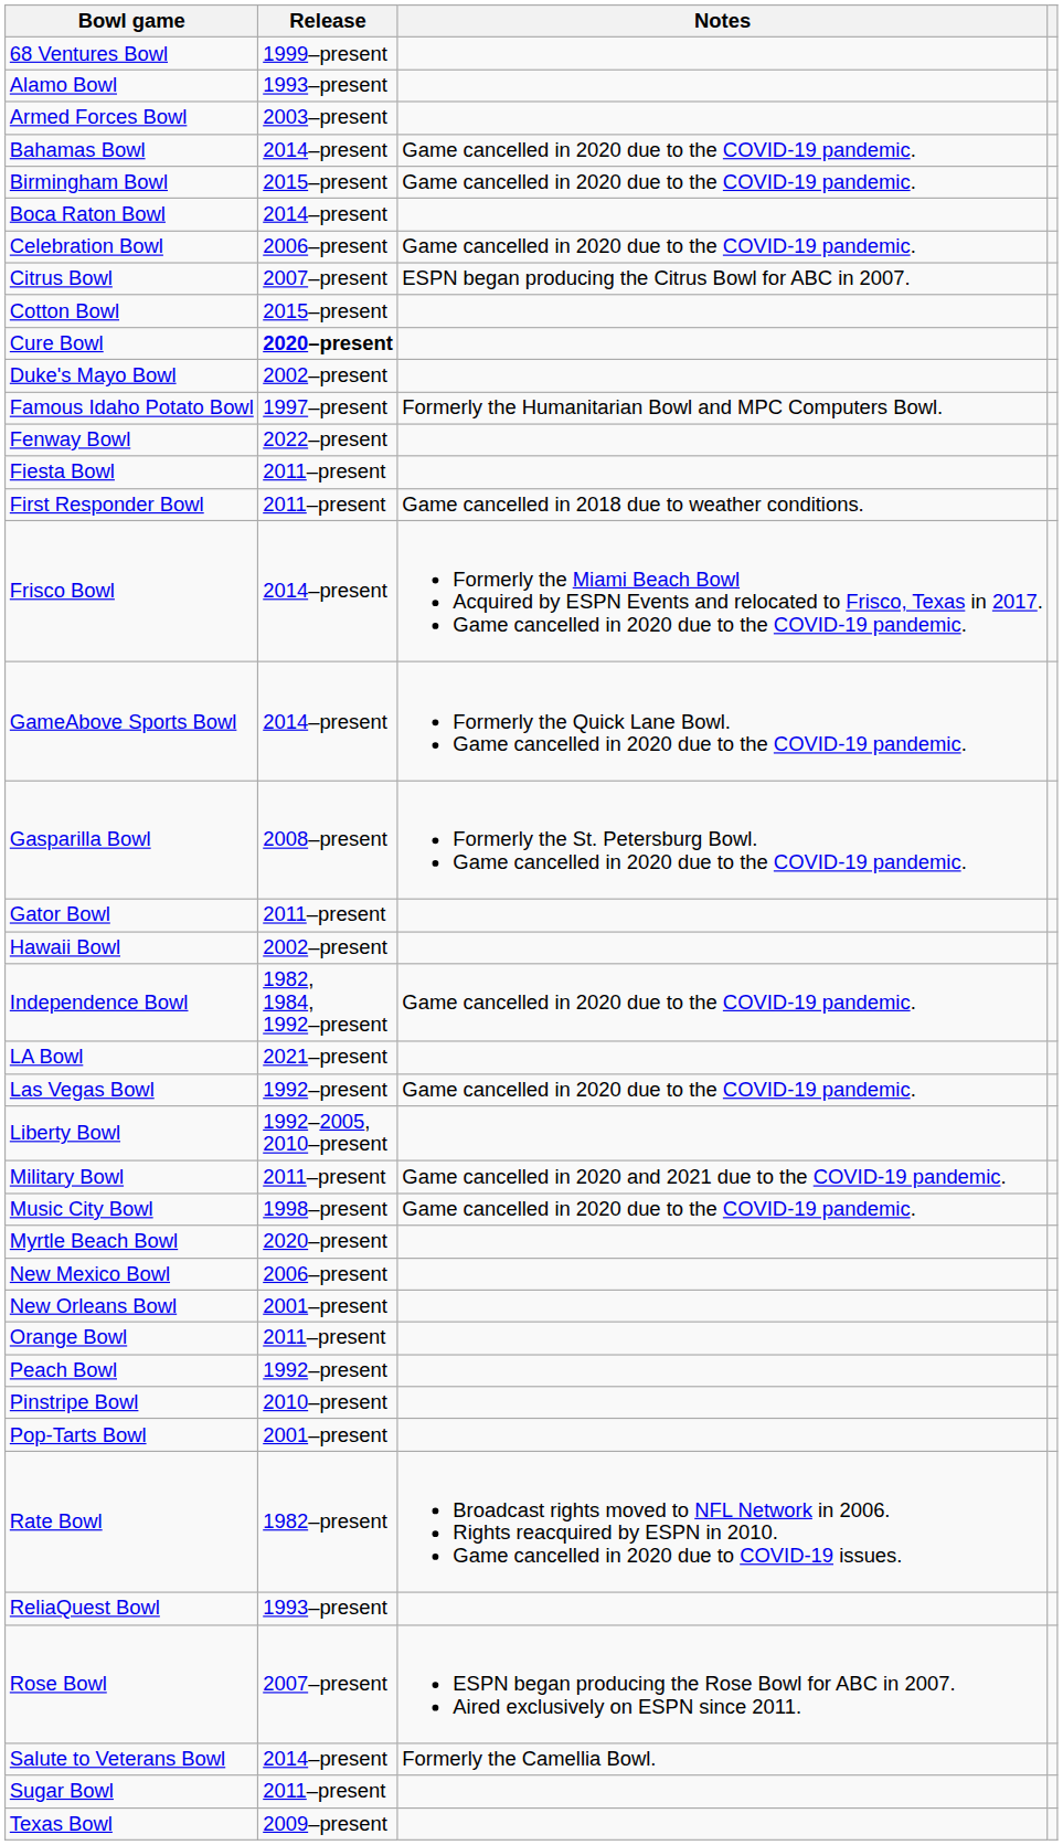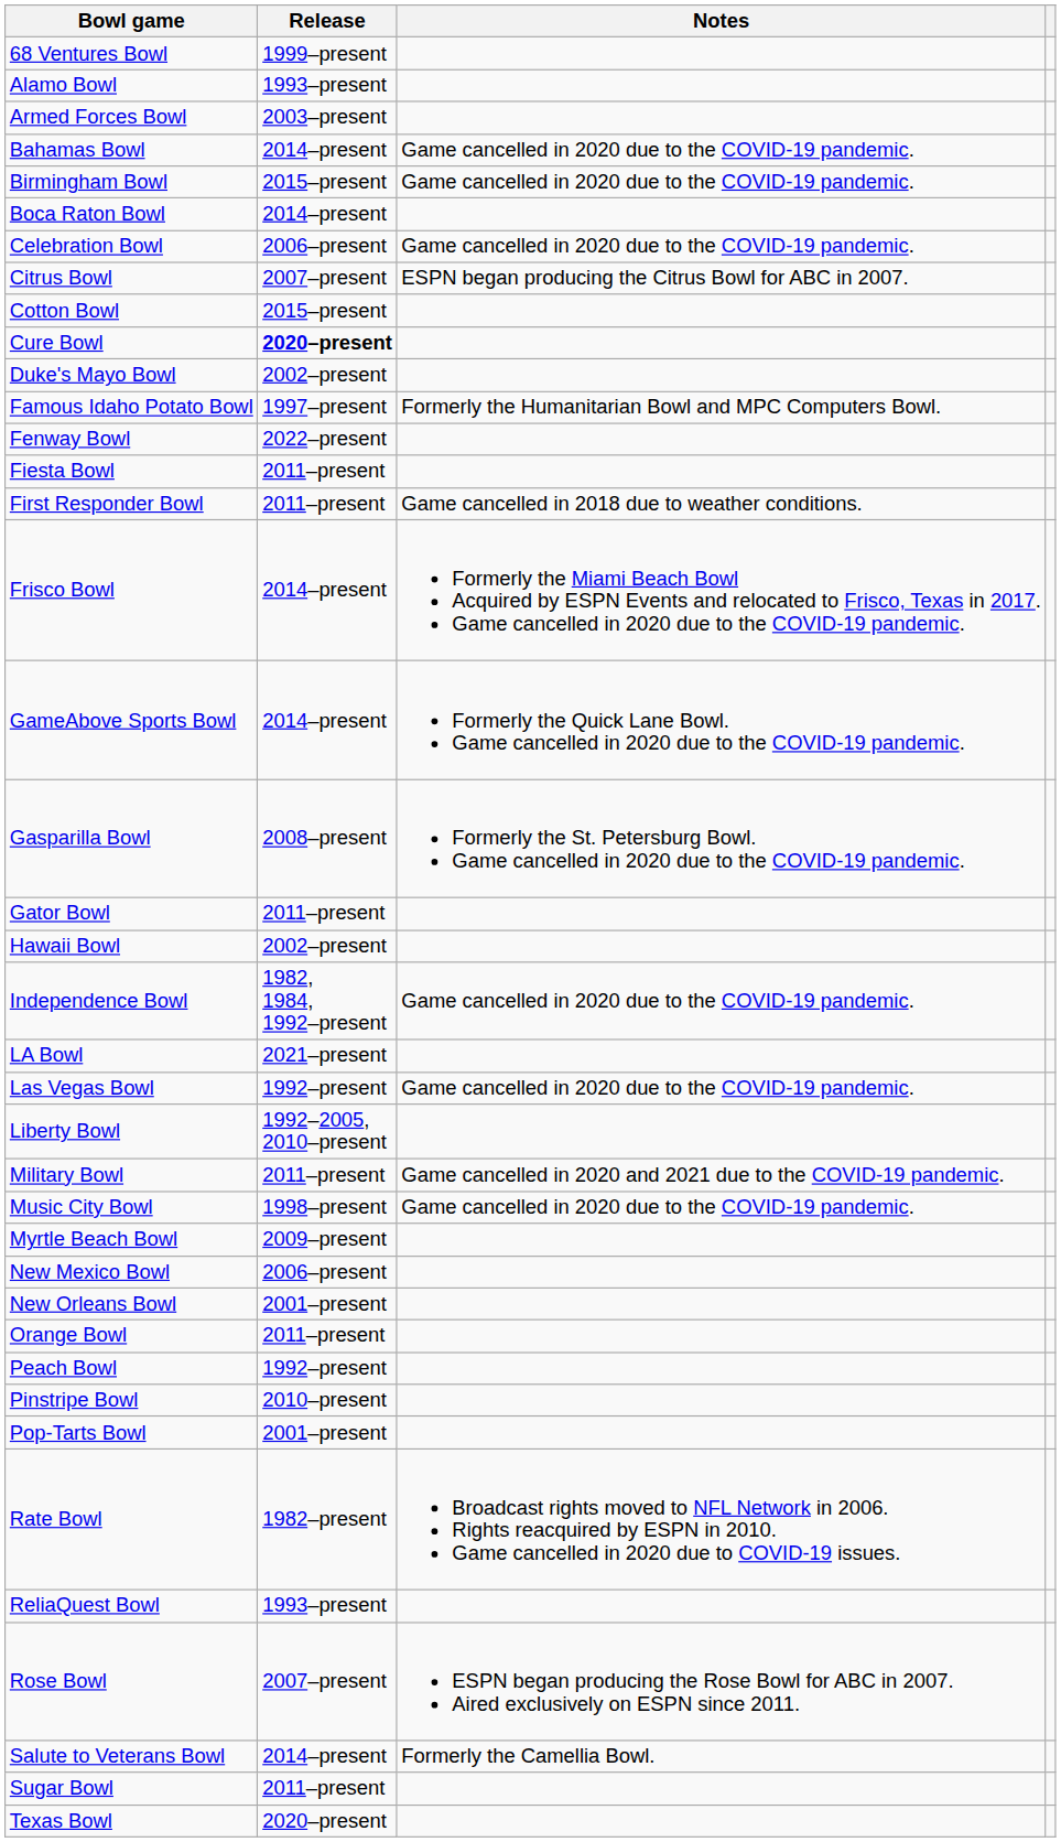 <table class="wikitable">
 <tr>
 <th>Bowl game</th>
 <th>Release</th>
 <th>Notes</th>
 <th></th>
 </tr>
 <tr>
 <td><a href='#'>68 Ventures Bowl</a></td>
 <td><a href='#'>1999</a>–present</td>
 <td></td>
 <td></td>
 </tr>
 <tr>
 <td><a href='#'>Alamo Bowl</a></td>
 <td><a href='#'>1993</a>–present</td>
 <td></td>
 <td></td>
 </tr>
 <tr>
 <td><a href='#'>Armed Forces Bowl</a></td>
 <td><a href='#'>2003</a>–present</td>
 <td></td>
 <td></td>
 </tr>
 <tr>
 <td><a href='#'>Bahamas Bowl</a></td>
 <td><a href='#'>2014</a>–present</td>
 <td>Game cancelled in 2020 due to the <a href='#'>COVID-19 pandemic</a>.</td>
 <td></td>
 </tr>
 <tr>
 <td><a href='#'>Birmingham Bowl</a></td>
 <td><a href='#'>2015</a>–present</td>
 <td>Game cancelled in 2020 due to the <a href='#'>COVID-19 pandemic</a>.</td>
 <td></td>
 </tr>
 <tr>
 <td><a href='#'>Boca Raton Bowl</a></td>
 <td><a href='#'>2014</a>–present</td>
 <td></td>
 <td></td>
 </tr>
 <tr>
 <td><a href='#'>Celebration Bowl</a></td>
 <td><a href='#'>2006</a>–present</td>
 <td>Game cancelled in 2020 due to the <a href='#'>COVID-19 pandemic</a>.</td>
 <td></td>
 </tr>
 <tr>
 <td><a href='#'>Citrus Bowl</a></td>
 <td><a href='#'>2007</a>–present</td>
 <td>ESPN began producing the Citrus Bowl for ABC in 2007.</td>
 <td></td>
 </tr>
 <tr>
 <td><a href='#'>Cotton Bowl</a> </td>
 <td><a href='#'>2015</a>–present</td>
 <td></td>
 <td></td>
 </tr>
 <tr>
 <td><a href='#'>Cure Bowl</a></td>
 <td><strong><a href='#'>2020</a>–present</strong></td>
 <td></td>
 <td></td>
 </tr>
 <tr>
 <td><a href='#'>Duke's Mayo Bowl</a></td>
 <td><a href='#'>2002</a>–present</td>
 <td></td>
 <td></td>
 </tr>
 <tr>
 <td><a href='#'>Famous Idaho Potato Bowl</a></td>
 <td><a href='#'>1997</a>–present</td>
 <td>Formerly the Humanitarian Bowl and MPC Computers Bowl.</td>
 <td></td>
 </tr>
 <tr>
 <td><a href='#'>Fenway Bowl</a></td>
 <td><a href='#'>2022</a>–present</td>
 <td></td>
 <td></td>
 </tr>
 <tr>
 <td><a href='#'>Fiesta Bowl</a> </td>
 <td><a href='#'>2011</a>–present</td>
 <td></td>
 <td></td>
 </tr>
 <tr>
 <td><a href='#'>First Responder Bowl</a></td>
 <td><a href='#'>2011</a>–present</td>
 <td>Game cancelled in 2018 due to weather conditions.</td>
 <td></td>
 </tr>
 <tr>
 <td><a href='#'>Frisco Bowl</a></td>
 <td><a href='#'>2014</a>–present</td>
 <td><br><ul><li>Formerly the <a href='#'>Miami Beach Bowl</a></li><li>Acquired by ESPN Events and relocated to <a href='#'>Frisco, Texas</a> in <a href='#'>2017</a>.</li><li>Game cancelled in 2020 due to the <a href='#'>COVID-19 pandemic</a>.</li></ul></td>
 <td><br></td>
 </tr>
 <tr>
 <td><a href='#'>GameAbove Sports Bowl</a></td>
 <td><a href='#'>2014</a>–present</td>
 <td><br><ul><li>Formerly the Quick Lane Bowl.</li><li>Game cancelled in 2020 due to the <a href='#'>COVID-19 pandemic</a>.</li></ul></td>
 <td></td>
 </tr>
 <tr>
 <td><a href='#'>Gasparilla Bowl</a></td>
 <td><a href='#'>2008</a>–present</td>
 <td><br><ul><li>Formerly the St. Petersburg Bowl.</li><li>Game cancelled in 2020 due to the <a href='#'>COVID-19 pandemic</a>.</li></ul></td>
 <td></td>
 </tr>
 <tr>
 <td><a href='#'>Gator Bowl</a></td>
 <td><a href='#'>2011</a>–present</td>
 <td></td>
 <td></td>
 </tr>
 <tr>
 <td><a href='#'>Hawaii Bowl</a></td>
 <td><a href='#'>2002</a>–present</td>
 <td></td>
 <td></td>
 </tr>
 <tr>
 <td><a href='#'>Independence Bowl</a></td>
 <td><a href='#'>1982</a>,<br><a href='#'>1984</a>,<br><a href='#'>1992</a>–present</td>
 <td>Game cancelled in 2020 due to the <a href='#'>COVID-19 pandemic</a>.</td>
 <td></td>
 </tr>
 <tr>
 <td><a href='#'>LA Bowl</a></td>
 <td><a href='#'>2021</a>–present</td>
 <td></td>
 <td></td>
 </tr>
 <tr>
 <td><a href='#'>Las Vegas Bowl</a></td>
 <td><a href='#'>1992</a>–present</td>
 <td>Game cancelled in 2020 due to the <a href='#'>COVID-19 pandemic</a>.</td>
 <td></td>
 </tr>
 <tr>
 <td><a href='#'>Liberty Bowl</a></td>
 <td><a href='#'>1992</a>–<a href='#'>2005</a>,<br><a href='#'>2010</a>–present</td>
 <td></td>
 <td></td>
 </tr>
 <tr>
 <td><a href='#'>Military Bowl</a></td>
 <td><a href='#'>2011</a>–present</td>
 <td>Game cancelled in 2020 and 2021 due to the <a href='#'>COVID-19 pandemic</a>.</td>
 <td></td>
 </tr>
 <tr>
 <td><a href='#'>Music City Bowl</a></td>
 <td><a href='#'>1998</a>–present</td>
 <td>Game cancelled in 2020 due to the <a href='#'>COVID-19 pandemic</a>.</td>
 <td></td>
 </tr>
 <tr>
 <td><a href='#'>Myrtle Beach Bowl</a></td>
-<td><a href='#'>2020</a>–present</td>
+<td><a href='#'>2009</a>–present</td>
 <td></td>
 <td></td>
 </tr>
 <tr>
 <td><a href='#'>New Mexico Bowl</a></td>
 <td><a href='#'>2006</a>–present</td>
 <td></td>
 <td></td>
 </tr>
 <tr>
 <td><a href='#'>New Orleans Bowl</a></td>
 <td><a href='#'>2001</a>–present</td>
 <td></td>
 <td></td>
 </tr>
 <tr>
 <td><a href='#'>Orange Bowl</a> </td>
 <td><a href='#'>2011</a>–present</td>
 <td></td>
 <td></td>
 </tr>
 <tr>
 <td><a href='#'>Peach Bowl</a> </td>
 <td><a href='#'>1992</a>–present</td>
 <td></td>
 <td></td>
 </tr>
 <tr>
 <td><a href='#'>Pinstripe Bowl</a></td>
 <td><a href='#'>2010</a>–present</td>
 <td></td>
 <td></td>
 </tr>
 <tr>
 <td><a href='#'>Pop-Tarts Bowl</a></td>
 <td><a href='#'>2001</a>–present</td>
 <td></td>
 <td></td>
 </tr>
 <tr>
 <td><a href='#'>Rate Bowl</a></td>
 <td><a href='#'>1982</a>–present</td>
 <td><br><ul><li>Broadcast rights moved to <a href='#'>NFL Network</a> in 2006.</li><li>Rights reacquired by ESPN in 2010.</li><li>Game cancelled in 2020 due to <a href='#'>COVID-19</a> issues.</li></ul></td>
 <td></td>
 </tr>
 <tr>
 <td><a href='#'>ReliaQuest Bowl</a></td>
 <td><a href='#'>1993</a>–present</td>
 <td></td>
 <td></td>
 </tr>
 <tr>
 <td><a href='#'>Rose Bowl</a> </td>
 <td><a href='#'>2007</a>–present</td>
 <td><br><ul><li>ESPN began producing the Rose Bowl for ABC in 2007.</li><li>Aired exclusively on ESPN since 2011.</li></ul></td>
 <td></td>
 </tr>
 <tr>
 <td><a href='#'>Salute to Veterans Bowl</a></td>
 <td><a href='#'>2014</a>–present</td>
 <td>Formerly the Camellia Bowl.</td>
 <td></td>
 </tr>
 <tr>
 <td><a href='#'>Sugar Bowl</a> </td>
 <td><a href='#'>2011</a>–present</td>
 <td></td>
 <td></td>
 </tr>
 <tr>
 <td><a href='#'>Texas Bowl</a></td>
-<td><a href='#'>2009</a>–present</td>
+<td><a href='#'>2020</a>–present</td>
 <td></td>
 <td></td>
 </tr>
 </table>
